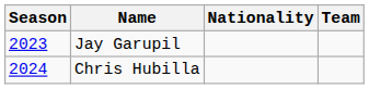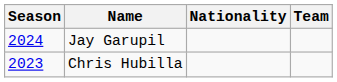 <table class="wikitable">
 <tr>
 <th>Season</th>
 <th>Name</th>
 <th>Nationality</th>
 <th>Team</th>
 </tr>
 <tr>
-<td><a href='#'>2023</a></td>
+<td><a href='#'>2024</a></td>
 <td>Jay Garupil</td>
 <td></td>
 <td></td>
 </tr>
 <tr>
-<td><a href='#'>2024</a></td>
+<td><a href='#'>2023</a></td>
 <td>Chris Hubilla</td>
 <td></td>
 <td></td>
 </tr>
 </table>
